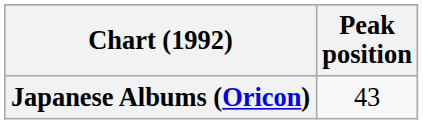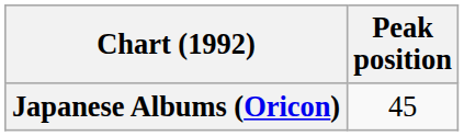 <table class="wikitable plainrowheaders">
 <tr>
 <th scope="col">Chart (1992)</th>
 <th scope="col">Peak<br>position</th>
 </tr>
 <tr>
 <th scope="row">Japanese Albums (<a href='#'>Oricon</a>)</th>
-<td align="center">43</td>
+<td align="center">45</td>
 </tr>
 </table>
